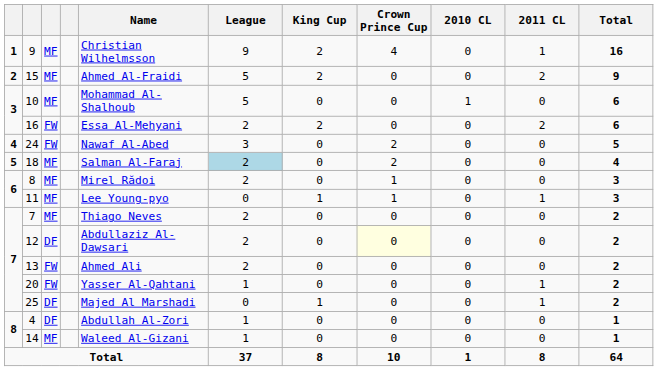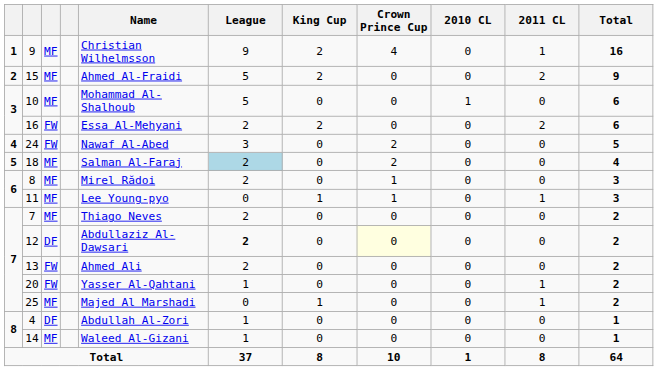 <table class="wikitable" style="text-align:center">
 <tr>
 <th width=15></th>
 <th width=15></th>
 <th width=15></th>
 <th width=15></th>
 <th width=145>Name</th>
 <th width=80><strong>League</strong></th>
 <th width=80><strong>King Cup</strong></th>
 <th width=80><strong>Crown Prince Cup</strong></th>
 <th width=80><strong>2010 CL</strong></th>
 <th width=80><strong>2011 CL</strong></th>
 <th width=80><strong>Total</strong></th>
 </tr>
 <tr>
 <td><strong>1</strong></td>
 <td>9</td>
 <td><a href='#'>MF</a></td>
 <td></td>
 <td align=left><a href='#'>Christian Wilhelmsson</a></td>
 <td>9</td>
 <td>2</td>
 <td>4</td>
 <td>0</td>
 <td>1</td>
 <td><strong>16</strong></td>
 </tr>
 <tr>
 <td><strong>2</strong></td>
 <td>15</td>
 <td><a href='#'>MF</a></td>
 <td></td>
 <td align=left><a href='#'>Ahmed Al-Fraidi</a></td>
 <td>5</td>
 <td>2</td>
 <td>0</td>
 <td>0</td>
 <td>2</td>
 <td><strong>9</strong></td>
 </tr>
 <tr>
 <td rowspan=2><strong>3</strong></td>
 <td>10</td>
 <td><a href='#'>MF</a></td>
 <td></td>
 <td align=left><a href='#'>Mohammad Al-Shalhoub</a></td>
 <td>5</td>
 <td>0</td>
 <td>0</td>
 <td>1</td>
 <td>0</td>
 <td><strong>6</strong></td>
 </tr>
 <tr>
 <td>16</td>
 <td><a href='#'>FW</a></td>
 <td></td>
 <td align=left><a href='#'>Essa Al-Mehyani</a></td>
 <td>2</td>
 <td>2</td>
 <td>0</td>
 <td>0</td>
 <td>2</td>
 <td><strong>6</strong></td>
 </tr>
 <tr>
 <td><strong>4</strong></td>
 <td>24</td>
 <td><a href='#'>FW</a></td>
 <td></td>
 <td align=left><a href='#'>Nawaf Al-Abed</a></td>
 <td>3</td>
 <td>0</td>
 <td>2</td>
 <td>0</td>
 <td>0</td>
 <td><strong>5</strong></td>
 </tr>
 <tr>
 <td><strong>5</strong></td>
 <td>18</td>
 <td><a href='#'>MF</a></td>
 <td></td>
 <td align=left><a href='#'>Salman Al-Faraj</a></td>
 <td style="background: lightblue;">2</td>
 <td>0</td>
 <td>2</td>
 <td>0</td>
 <td>0</td>
 <td><strong>4</strong></td>
 </tr>
 <tr>
 <td rowspan=2><strong>6</strong></td>
 <td>8</td>
 <td><a href='#'>MF</a></td>
 <td></td>
 <td align=left><a href='#'>Mirel Rădoi</a></td>
 <td>2</td>
 <td>0</td>
 <td>1</td>
 <td>0</td>
 <td>0</td>
 <td><strong>3</strong></td>
 </tr>
 <tr>
 <td>11</td>
 <td><a href='#'>MF</a></td>
 <td></td>
 <td align=left><a href='#'>Lee Young-pyo</a></td>
 <td>0</td>
 <td>1</td>
 <td>1</td>
 <td>0</td>
 <td>1</td>
 <td><strong>3</strong></td>
 </tr>
 <tr>
 <td rowspan=5><strong>7</strong></td>
 <td>7</td>
 <td><a href='#'>MF</a></td>
 <td></td>
 <td align=left><a href='#'>Thiago Neves</a></td>
 <td>2</td>
 <td>0</td>
 <td>0</td>
 <td>0</td>
 <td>0</td>
 <td><strong>2</strong></td>
 </tr>
 <tr>
 <td>12</td>
 <td><a href='#'>DF</a></td>
 <td></td>
 <td align=left><a href='#'>Abdullaziz Al-Dawsari</a></td>
-<td>2</td>
+<td><strong>2</strong></td>
 <td>0</td>
 <td style="background: lightyellow;">0</td>
 <td>0</td>
 <td>0</td>
 <td><strong>2</strong></td>
 </tr>
 <tr>
 <td>13</td>
 <td><a href='#'>FW</a></td>
 <td></td>
 <td align=left><a href='#'>Ahmed Ali</a></td>
 <td>2</td>
 <td>0</td>
 <td>0</td>
 <td>0</td>
 <td>0</td>
 <td><strong>2</strong></td>
 </tr>
 <tr>
 <td>20</td>
 <td><a href='#'>FW</a></td>
 <td></td>
 <td align=left><a href='#'>Yasser Al-Qahtani</a></td>
 <td>1</td>
 <td>0</td>
 <td>0</td>
 <td>0</td>
 <td>1</td>
 <td><strong>2</strong></td>
 </tr>
 <tr>
 <td>25</td>
-<td><a href='#'>DF</a></td>
+<td><a href='#'>MF</a></td>
 <td></td>
 <td align=left><a href='#'>Majed Al Marshadi</a></td>
 <td>0</td>
 <td>1</td>
 <td>0</td>
 <td>0</td>
 <td>1</td>
 <td><strong>2</strong></td>
 </tr>
 <tr>
 <td rowspan=2><strong>8</strong></td>
 <td>4</td>
 <td><a href='#'>DF</a></td>
 <td></td>
 <td align=left><a href='#'>Abdullah Al-Zori</a></td>
 <td>1</td>
 <td>0</td>
 <td>0</td>
 <td>0</td>
 <td>0</td>
 <td><strong>1</strong></td>
 </tr>
 <tr>
 <td>14</td>
 <td><a href='#'>MF</a></td>
 <td></td>
 <td align=left><a href='#'>Waleed Al-Gizani</a></td>
 <td>1</td>
 <td>0</td>
 <td>0</td>
 <td>0</td>
 <td>0</td>
 <td><strong>1</strong></td>
 </tr>
 <tr>
 <td colspan=5><strong>Total</strong></td>
 <td><strong>37</strong></td>
 <td><strong>8</strong></td>
 <td><strong>10</strong></td>
 <td><strong>1</strong></td>
 <td><strong>8</strong></td>
 <td><strong>64</strong></td>
 </tr>
 </table>
